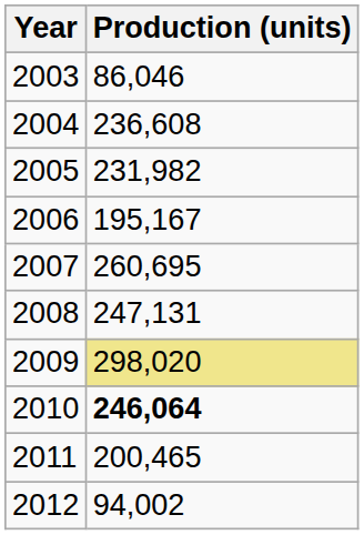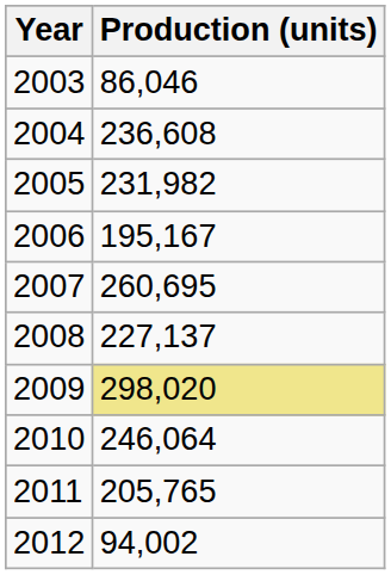 <table class="wikitable">
 <tr>
 <th>Year</th>
 <th>Production (units)</th>
 </tr>
 <tr>
 <td>2003</td>
 <td>86,046</td>
 </tr>
 <tr>
 <td>2004</td>
 <td>236,608</td>
 </tr>
 <tr>
 <td>2005</td>
 <td>231,982</td>
 </tr>
 <tr>
 <td>2006</td>
 <td>195,167</td>
 </tr>
 <tr>
 <td>2007</td>
 <td>260,695</td>
 </tr>
 <tr>
 <td>2008</td>
-<td>247,131</td>
+<td>227,137</td>
 </tr>
 <tr>
 <td>2009</td>
 <td style="background: khaki;">298,020</td>
 </tr>
 <tr>
 <td>2010</td>
-<td><strong>246,064</strong></td>
+<td>246,064</td>
 </tr>
 <tr>
 <td>2011</td>
-<td>200,465</td>
+<td>205,765</td>
 </tr>
 <tr>
 <td>2012</td>
 <td>94,002</td>
 </tr>
 </table>
